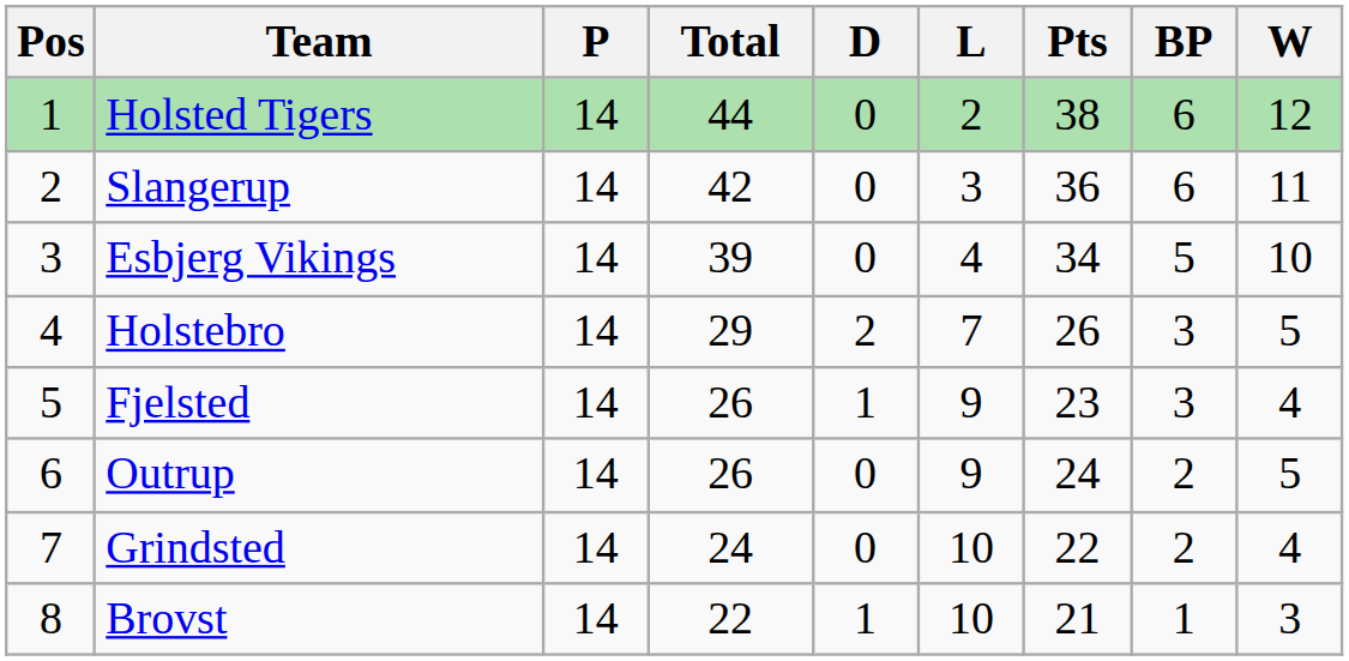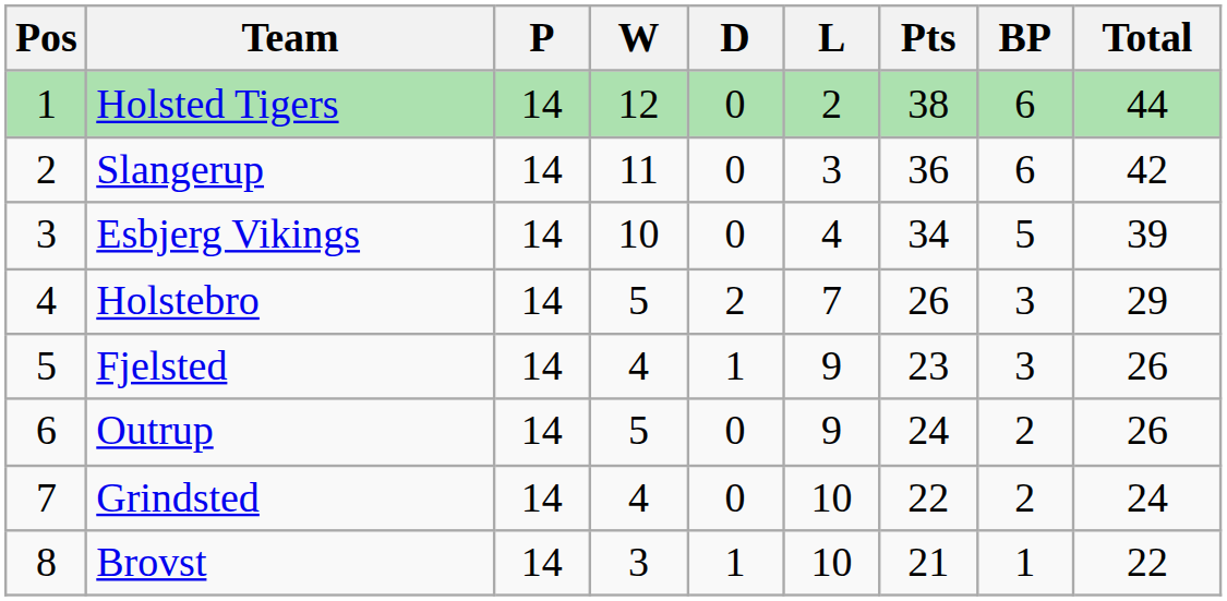 <table class="wikitable" style="font-size: 100%">
 <tr>
 <th width=20>Pos</th>
 <th width=150>Team</th>
 <th width=30>P</th>
-<th width=50>Total</th>
+<th width=30>W</th>
 <th width=30>D</th>
 <th width=30>L</th>
 <th width=30>Pts</th>
 <th width=30>BP</th>
-<th width=30>W</th>
+<th width=50>Total</th>
 </tr>
 <tr align=center style="background:#ACE1AF;">
 <td>1</td>
 <td align="left"><a href='#'>Holsted Tigers</a></td>
 <td>14</td>
-<td>44</td>
+<td>12</td>
 <td>0</td>
 <td>2</td>
 <td>38</td>
 <td>6</td>
-<td>12</td>
+<td>44</td>
 </tr>
 <tr align=center>
 <td>2</td>
 <td align="left"><a href='#'>Slangerup</a></td>
 <td>14</td>
-<td>42</td>
+<td>11</td>
 <td>0</td>
 <td>3</td>
 <td>36</td>
 <td>6</td>
-<td>11</td>
+<td>42</td>
 </tr>
 <tr align=center>
 <td>3</td>
 <td align="left"><a href='#'>Esbjerg Vikings</a></td>
 <td>14</td>
-<td>39</td>
+<td>10</td>
 <td>0</td>
 <td>4</td>
 <td>34</td>
 <td>5</td>
-<td>10</td>
+<td>39</td>
 </tr>
 <tr align=center>
 <td>4</td>
 <td align="left"><a href='#'>Holstebro</a></td>
 <td>14</td>
-<td>29</td>
+<td>5</td>
 <td>2</td>
 <td>7</td>
 <td>26</td>
 <td>3</td>
-<td>5</td>
+<td>29</td>
 </tr>
 <tr align=center>
 <td>5</td>
 <td align="left"><a href='#'>Fjelsted</a></td>
 <td>14</td>
-<td>26</td>
+<td>4</td>
 <td>1</td>
 <td>9</td>
 <td>23</td>
 <td>3</td>
-<td>4</td>
+<td>26</td>
 </tr>
 <tr align=center>
 <td>6</td>
 <td align="left"><a href='#'>Outrup</a></td>
 <td>14</td>
-<td>26</td>
+<td>5</td>
 <td>0</td>
 <td>9</td>
 <td>24</td>
 <td>2</td>
-<td>5</td>
+<td>26</td>
 </tr>
 <tr align=center>
 <td>7</td>
 <td align="left"><a href='#'>Grindsted</a></td>
 <td>14</td>
-<td>24</td>
+<td>4</td>
 <td>0</td>
 <td>10</td>
 <td>22</td>
 <td>2</td>
-<td>4</td>
+<td>24</td>
 </tr>
 <tr align=center>
 <td>8</td>
 <td align="left"><a href='#'>Brovst</a></td>
 <td>14</td>
-<td>22</td>
+<td>3</td>
 <td>1</td>
 <td>10</td>
 <td>21</td>
 <td>1</td>
-<td>3</td>
+<td>22</td>
 </tr>
 </table>
